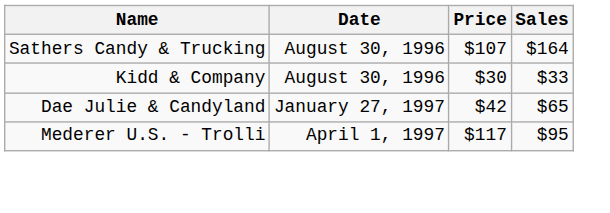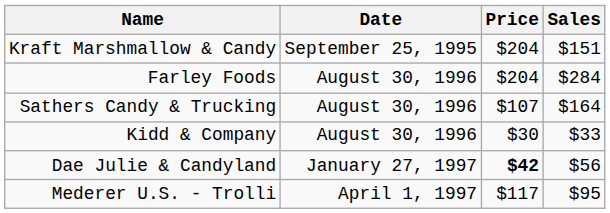 <table class="wikitable" style="float:left;">
 <tr>
 <th>Name</th>
 <th>Date</th>
 <th>Price</th>
 <th>Sales</th>
+</tr>
+<tr align=right>
+<td>Kraft Marshmallow & Candy</td>
+<td>September 25, 1995</td>
+<td>$204</td>
+<td>$151</td>
+</tr>
+<tr align=right>
+<td>Farley Foods</td>
+<td>August 30, 1996</td>
+<td>$204</td>
+<td>$284</td>
 </tr>
 <tr align=right>
 <td>Sathers Candy & Trucking</td>
 <td>August 30, 1996</td>
 <td>$107</td>
 <td>$164</td>
 </tr>
 <tr align=right>
 <td>Kidd & Company</td>
 <td>August 30, 1996</td>
 <td>$30</td>
 <td>$33</td>
 </tr>
 <tr align=right>
 <td>Dae Julie & Candyland</td>
 <td>January 27, 1997</td>
-<td>$42</td>
-<td>$65</td>
+<td><strong>$42</strong></td>
+<td>$56</td>
 </tr>
 <tr align=right>
 <td>Mederer U.S. - Trolli</td>
 <td>April 1, 1997</td>
 <td>$117</td>
 <td>$95</td>
 </tr>
 </table>
